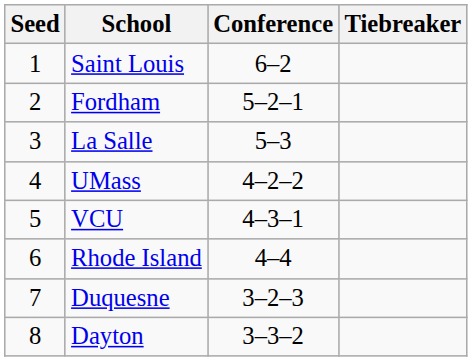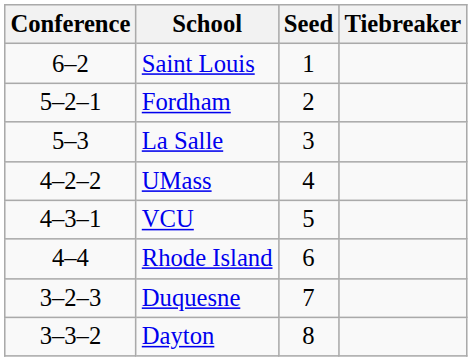 <table class="wikitable" style="text-align:center">
 <tr>
+<th>Conference</th>
+<th>School</th>
 <th>Seed</th>
-<th>School</th>
-<th>Conference</th>
 <th>Tiebreaker</th>
 </tr>
 <tr>
+<td>6–2</td>
+<td align=left><a href='#'>Saint Louis</a></td>
 <td>1</td>
-<td align=left><a href='#'>Saint Louis</a></td>
-<td>6–2</td>
 <td align=left></td>
 </tr>
 <tr>
+<td>5–2–1</td>
+<td align=left><a href='#'>Fordham</a></td>
 <td>2</td>
-<td align=left><a href='#'>Fordham</a></td>
-<td>5–2–1</td>
 <td align=left></td>
 </tr>
 <tr>
+<td>5–3</td>
+<td align=left><a href='#'>La Salle</a></td>
 <td>3</td>
-<td align=left><a href='#'>La Salle</a></td>
-<td>5–3</td>
 <td align=left></td>
 </tr>
 <tr>
+<td>4–2–2</td>
+<td align=left><a href='#'>UMass</a></td>
 <td>4</td>
-<td align=left><a href='#'>UMass</a></td>
-<td>4–2–2</td>
 <td></td>
 </tr>
 <tr>
+<td>4–3–1</td>
+<td align=left><a href='#'>VCU</a></td>
 <td>5</td>
-<td align=left><a href='#'>VCU</a></td>
-<td>4–3–1</td>
 <td></td>
 </tr>
 <tr>
+<td>4–4</td>
+<td align=left><a href='#'>Rhode Island</a></td>
 <td>6</td>
-<td align=left><a href='#'>Rhode Island</a></td>
-<td>4–4</td>
 <td></td>
 </tr>
 <tr>
+<td>3–2–3</td>
+<td align=left><a href='#'>Duquesne</a></td>
 <td>7</td>
-<td align=left><a href='#'>Duquesne</a></td>
-<td>3–2–3</td>
 <td></td>
 </tr>
 <tr>
+<td>3–3–2</td>
+<td align=left><a href='#'>Dayton</a></td>
 <td>8</td>
-<td align=left><a href='#'>Dayton</a></td>
-<td>3–3–2</td>
 <td></td>
 </tr>
 </table>
